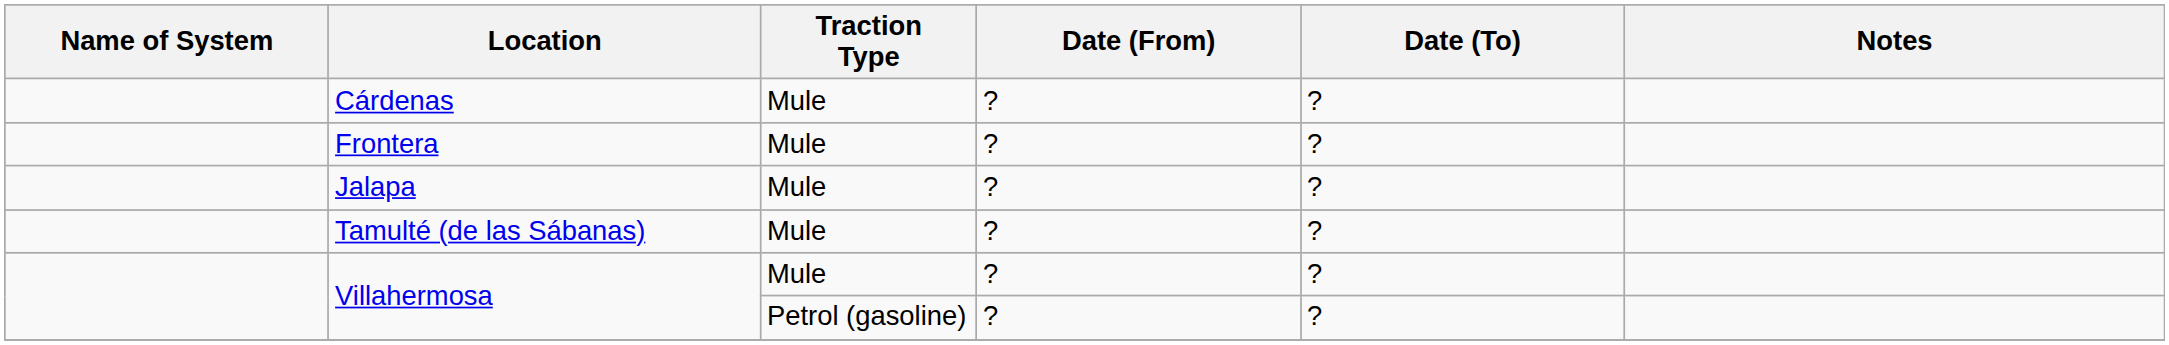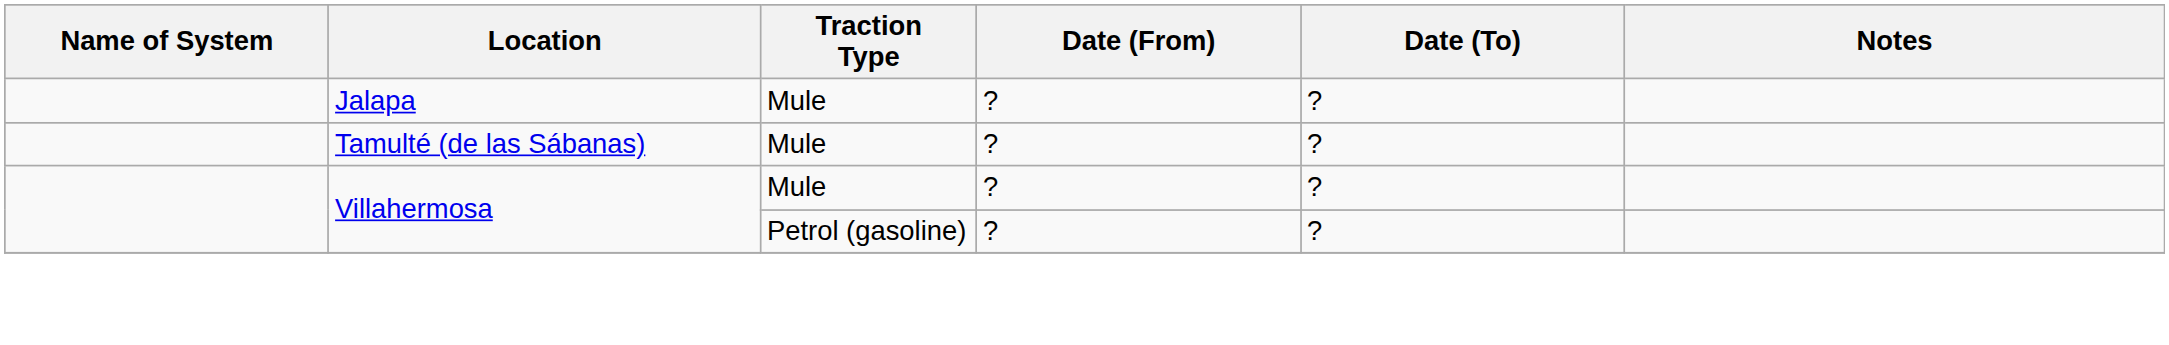 <table class="wikitable" width=100%>
 <tr>
 <th width=15%>Name of System</th>
 <th width=20%>Location</th>
 <th width=10%>Traction<br>Type</th>
 <th width=15%>Date (From)</th>
 <th width=15%>Date (To)</th>
 <th width=25%>Notes</th>
-</tr>
-<tr>
-<td> </td>
-<td><a href='#'>Cárdenas</a></td>
-<td>Mule</td>
-<td>?</td>
-<td>?</td>
-<td> </td>
-</tr>
-<tr>
-<td> </td>
-<td><a href='#'>Frontera</a></td>
-<td>Mule</td>
-<td>?</td>
-<td>?</td>
-<td> </td>
 </tr>
 <tr>
 <td> </td>
 <td><a href='#'>Jalapa</a></td>
 <td>Mule</td>
 <td>?</td>
 <td>?</td>
 <td> </td>
 </tr>
 <tr>
 <td> </td>
 <td><a href='#'>Tamulté (de las Sábanas)</a></td>
 <td>Mule</td>
 <td>?</td>
 <td>?</td>
 <td> </td>
 </tr>
 <tr>
 <td rowspan=2> </td>
 <td rowspan=2><a href='#'>Villahermosa</a></td>
 <td>Mule</td>
 <td>?</td>
 <td>?</td>
 <td> </td>
 </tr>
 <tr>
 <td>Petrol (gasoline)</td>
 <td>?</td>
 <td>?</td>
 <td> </td>
 </tr>
 <tr>
 </tr>
 </table>
